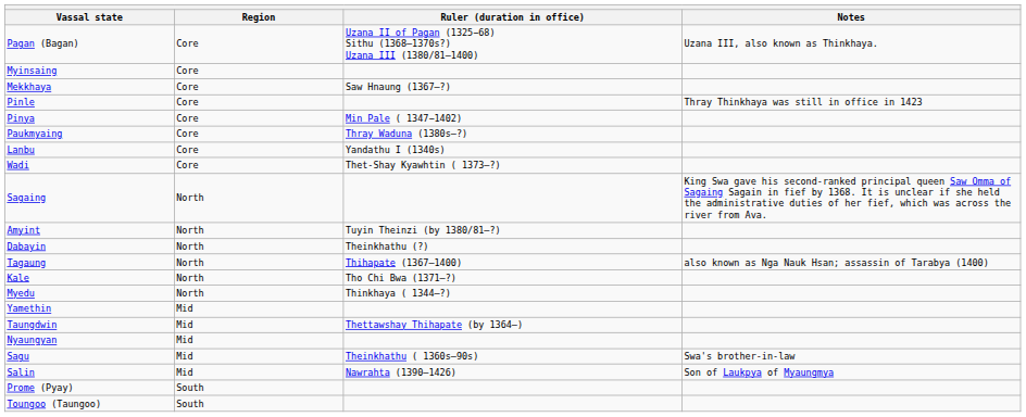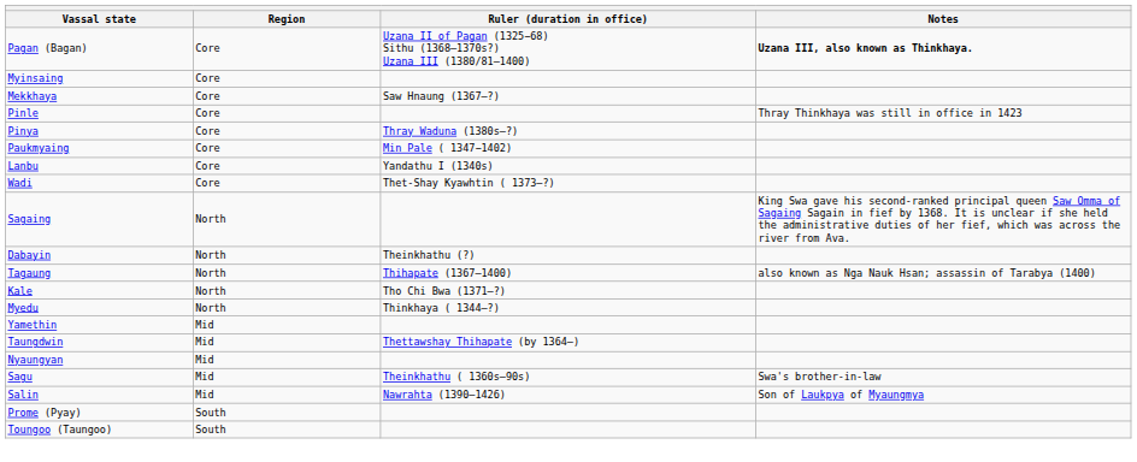 <table class="wikitable collapsible" style="min-width:60em; margin:0.3em auto; font-size:88%;">
 <tr>
 <th colspan=4></th>
 </tr>
 <tr>
 <th width="10%">Vassal state</th>
 <th width="10%">Region</th>
 <th width="20%">Ruler (duration in office)</th>
 <th width="20%">Notes</th>
 </tr>
 <tr>
 <td><a href='#'>Pagan</a> (Bagan)</td>
 <td>Core</td>
 <td><a href='#'>Uzana II of Pagan</a> (1325−68) <br> Sithu (1368–1370s?) <br> <a href='#'>Uzana III</a> (1380/81–1400)</td>
-<td>Uzana III, also known as Thinkhaya.</td>
+<td><strong>Uzana III, also known as Thinkhaya.</strong></td>
 </tr>
 <tr>
 <td><a href='#'>Myinsaing</a></td>
 <td>Core</td>
 <td></td>
 <td></td>
 </tr>
 <tr>
 <td><a href='#'>Mekkhaya</a></td>
 <td>Core</td>
 <td>Saw Hnaung (1367–?)</td>
 <td></td>
 </tr>
 <tr>
 <td><a href='#'>Pinle</a></td>
 <td>Core</td>
 <td></td>
 <td>Thray Thinkhaya was still in office in 1423</td>
 </tr>
 <tr>
 <td><a href='#'>Pinya</a></td>
 <td>Core</td>
-<td><a href='#'>Min Pale</a> ( 1347−1402)</td>
+<td><a href='#'>Thray Waduna</a> (1380s–?)</td>
 <td></td>
 </tr>
 <tr>
 <td><a href='#'>Paukmyaing</a></td>
 <td>Core</td>
-<td><a href='#'>Thray Waduna</a> (1380s–?)</td>
+<td><a href='#'>Min Pale</a> ( 1347−1402)</td>
 <td></td>
 </tr>
 <tr>
 <td><a href='#'>Lanbu</a></td>
 <td>Core</td>
 <td>Yandathu I (1340s)</td>
 <td></td>
 </tr>
 <tr>
 <td><a href='#'>Wadi</a></td>
 <td>Core</td>
 <td>Thet-Shay Kyawhtin ( 1373–?)</td>
 <td></td>
 </tr>
 <tr>
 <td><a href='#'>Sagaing</a></td>
 <td>North</td>
 <td></td>
 <td>King Swa gave his second-ranked principal queen <a href='#'>Saw Omma of Sagaing</a> Sagain in fief by 1368. It is unclear if she held the administrative duties of her fief, which was across the river from Ava.</td>
-</tr>
-<tr>
-<td><a href='#'>Amyint</a></td>
-<td>North</td>
-<td>Tuyin Theinzi (by 1380/81–?)</td>
-<td></td>
 </tr>
 <tr>
 <td><a href='#'>Dabayin</a></td>
 <td>North</td>
 <td>Theinkhathu (?)</td>
 <td></td>
 </tr>
 <tr>
 <td><a href='#'>Tagaung</a></td>
 <td>North</td>
 <td><a href='#'>Thihapate</a> (1367–1400)</td>
 <td>also known as Nga Nauk Hsan; assassin of Tarabya (1400)</td>
 </tr>
 <tr>
 <td><a href='#'>Kale</a></td>
 <td>North</td>
 <td>Tho Chi Bwa (1371–?)</td>
 <td></td>
 </tr>
 <tr>
 <td><a href='#'>Myedu</a></td>
 <td>North</td>
 <td>Thinkhaya ( 1344–?)</td>
 <td></td>
 </tr>
 <tr>
 <td><a href='#'>Yamethin</a></td>
 <td>Mid</td>
 <td></td>
 <td></td>
 </tr>
 <tr>
 <td><a href='#'>Taungdwin</a></td>
 <td>Mid</td>
 <td><a href='#'>Thettawshay Thihapate</a> (by 1364–)</td>
 <td></td>
 </tr>
 <tr>
 <td><a href='#'>Nyaungyan</a></td>
 <td>Mid</td>
 <td></td>
 <td></td>
 </tr>
 <tr>
 <td><a href='#'>Sagu</a></td>
 <td>Mid</td>
 <td><a href='#'>Theinkhathu</a> ( 1360s–90s)</td>
 <td>Swa's brother-in-law</td>
 </tr>
 <tr>
 <td><a href='#'>Salin</a></td>
 <td>Mid</td>
 <td><a href='#'>Nawrahta</a> (1390–1426)</td>
 <td>Son of <a href='#'>Laukpya</a> of <a href='#'>Myaungmya</a></td>
 </tr>
 <tr>
 <td><a href='#'>Prome</a> (Pyay)</td>
 <td>South</td>
 <td></td>
 <td></td>
 </tr>
 <tr>
 <td><a href='#'>Toungoo</a> (Taungoo)</td>
 <td>South</td>
 <td></td>
 <td></td>
 </tr>
 </table>
